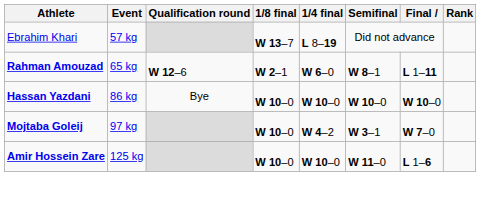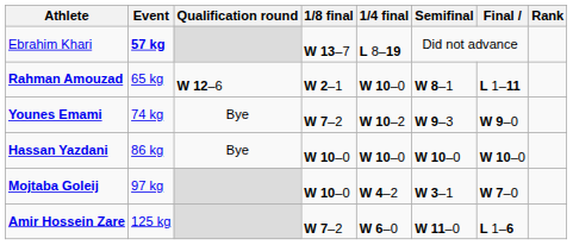 <table class="wikitable" style=font-size:90%>
 <tr>
 <th>Athlete</th>
 <th>Event</th>
 <th>Qualification round</th>
 <th>1/8 final</th>
 <th>1/4 final</th>
 <th>Semifinal</th>
 <th>Final / </th>
 <th>Rank</th>
 </tr>
 <tr>
 <td><a href='#'>Ebrahim Khari</a></td>
-<td><a href='#'>57 kg</a></td>
+<td><strong><a href='#'>57 kg</a></strong></td>
 <td bgcolor=#DCDCDC></td>
 <td><br><strong>W</strong> <strong>13</strong>–7</td>
 <td><br><strong>L</strong> 8–<strong>19</strong></td>
 <td colspan=2 align=center>Did not advance</td>
 <td></td>
 </tr>
 <tr>
 <td><strong><a href='#'>Rahman Amouzad</a></strong></td>
 <td><a href='#'>65 kg</a></td>
 <td><br><strong>W</strong> <strong>12</strong>–6</td>
 <td><br><strong>W</strong> <strong>2</strong>–1</td>
-<td><br><strong>W</strong> <strong>6</strong>–0</td>
+<td><br><strong>W</strong> <strong>10</strong>–0</td>
 <td><br><strong>W</strong> <strong>8</strong>–1</td>
 <td><br><strong>L</strong> 1–<strong>11</strong></td>
+<td align=center></td>
+</tr>
+<tr>
+<td><strong><a href='#'>Younes Emami</a></strong></td>
+<td><a href='#'>74 kg</a></td>
+<td align=center>Bye</td>
+<td><br><strong>W</strong> <strong>7</strong>–2</td>
+<td><br><strong>W</strong> <strong>10</strong>–2</td>
+<td><br><strong>W</strong> <strong>9</strong>–3</td>
+<td><br><strong>W</strong> <strong>9</strong>–0</td>
 <td align=center></td>
 </tr>
 <tr>
 <td><strong><a href='#'>Hassan Yazdani</a></strong></td>
 <td><a href='#'>86 kg</a></td>
 <td align=center>Bye</td>
 <td><br><strong>W</strong> <strong>10</strong>–0</td>
 <td><br><strong>W</strong> <strong>10</strong>–0</td>
 <td><br><strong>W</strong> <strong>10</strong>–0</td>
 <td><br><strong>W</strong> <strong>10</strong>–0</td>
 <td align=center></td>
 </tr>
 <tr>
 <td><strong><a href='#'>Mojtaba Goleij</a></strong></td>
 <td><a href='#'>97 kg</a></td>
 <td bgcolor=#DCDCDC></td>
 <td><br><strong>W</strong> <strong>10</strong>–0</td>
 <td><br><strong>W</strong> <strong>4</strong>–2</td>
 <td><br><strong>W</strong> <strong>3</strong>–1</td>
 <td><br><strong>W</strong> <strong>7</strong>–0</td>
 <td align=center></td>
 </tr>
 <tr>
 <td><strong><a href='#'>Amir Hossein Zare</a></strong></td>
 <td><a href='#'>125 kg</a></td>
 <td bgcolor=#DCDCDC></td>
-<td><br><strong>W</strong> <strong>10</strong>–0</td>
-<td><br><strong>W</strong> <strong>10</strong>–0</td>
+<td><br><strong>W</strong> <strong>7</strong>–2</td>
+<td><br><strong>W</strong> <strong>6</strong>–0</td>
 <td><br><strong>W</strong> <strong>11</strong>–0</td>
 <td><br><strong>L</strong> 1–<strong>6</strong></td>
 <td align=center></td>
 </tr>
 </table>
